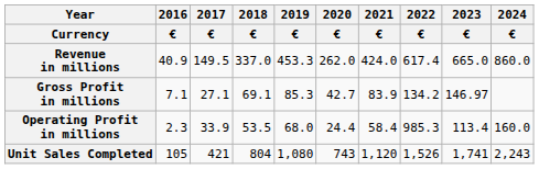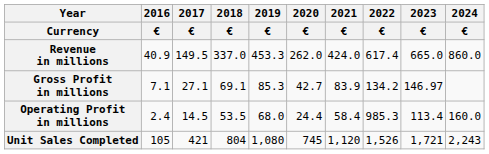 <table class="wikitable float-left" style="text-align: right;">
 <tr>
 <th>Year</th>
 <th>2016</th>
 <th><strong>2017</strong></th>
 <th><strong>2018</strong></th>
 <th><strong>2019</strong></th>
 <th><strong>2020</strong></th>
 <th>2021</th>
 <th>2022</th>
 <th>2023</th>
 <th>2024</th>
 </tr>
 <tr>
 <th>Currency</th>
 <th><strong>€</strong></th>
 <th><strong>€</strong></th>
 <th><strong>€</strong></th>
 <th><strong>€</strong></th>
 <th><strong>€</strong></th>
 <th><strong>€</strong></th>
 <th><strong>€</strong></th>
 <th><strong>€</strong></th>
 <th>€</th>
 </tr>
 <tr>
 <th>Revenue<br>in millions</th>
 <td> 40.9</td>
 <td> 149.5</td>
 <td> 337.0</td>
 <td> 453.3</td>
 <td> 262.0</td>
 <td> 424.0</td>
 <td> 617.4</td>
 <td> 665.0</td>
 <td> 860.0</td>
 </tr>
 <tr>
 <th>Gross Profit<br>in millions</th>
 <td> 7.1</td>
 <td> 27.1</td>
 <td> 69.1</td>
 <td> 85.3</td>
 <td> 42.7</td>
 <td> 83.9</td>
 <td> 134.2</td>
 <td> 146.97</td>
 <td></td>
 </tr>
 <tr>
 <th>Operating Profit<br>in millions</th>
-<td> 2.3</td>
-<td> 33.9</td>
+<td> 2.4</td>
+<td> 14.5</td>
 <td> 53.5</td>
 <td> 68.0</td>
 <td> 24.4</td>
 <td> 58.4</td>
 <td> 985.3</td>
 <td> 113.4</td>
 <td> 160.0</td>
 </tr>
 <tr>
 <th>Unit Sales Completed</th>
 <td> 105</td>
 <td> 421</td>
 <td> 804</td>
 <td> 1,080</td>
-<td> 743</td>
+<td> 745</td>
 <td> 1,120</td>
 <td> 1,526</td>
-<td> 1,741</td>
+<td> 1,721</td>
 <td> 2,243</td>
 </tr>
 </table>
